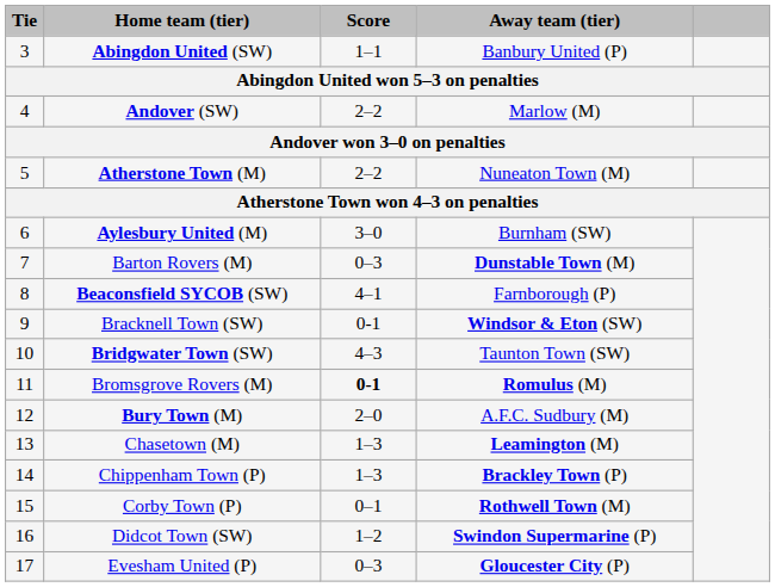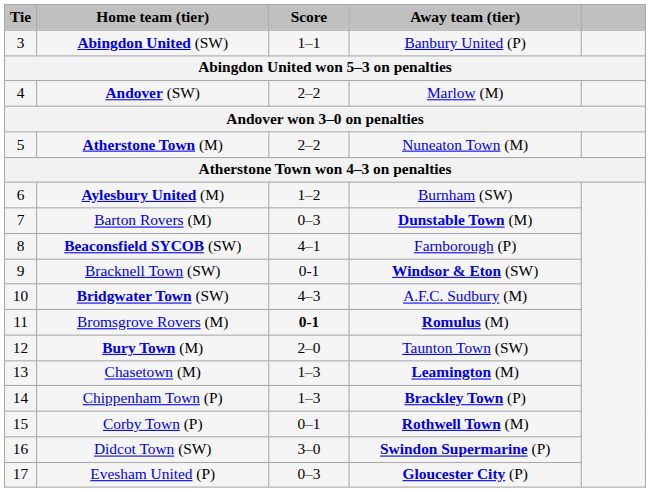 <table class="wikitable" style="width: 600px; background:WhiteSmoke; text-align:center; font-size:90%">
 <tr>
 <td scope="col" style="width:  5.00%; background:silver;"><strong>Tie</strong></td>
 <td scope="col" style="width: 36.25%; background:silver;"><strong>Home team (tier)</strong></td>
 <td scope="col" style="width: 12.50%; background:silver;"><strong>Score</strong></td>
 <td scope="col" style="width: 36.25%; background:silver;"><strong>Away team (tier)</strong></td>
 <td scope="col" style="width: 10.00%; background:silver;"><strong></strong></td>
 </tr>
 <tr>
 <td>3</td>
 <td><strong><a href='#'>Abingdon United</a></strong> (SW)</td>
 <td>1–1</td>
 <td><a href='#'>Banbury United</a> (P)</td>
 </tr>
 <tr>
 <th colspan="5">Abingdon United won 5–3 on penalties</th>
 </tr>
 <tr>
 <td>4</td>
 <td><strong><a href='#'>Andover</a></strong> (SW)</td>
 <td>2–2</td>
 <td><a href='#'>Marlow</a> (M)</td>
 </tr>
 <tr>
 <th colspan="5">Andover won 3–0 on penalties</th>
 </tr>
 <tr>
 <td>5</td>
 <td><strong><a href='#'>Atherstone Town</a></strong> (M)</td>
 <td>2–2</td>
 <td><a href='#'>Nuneaton Town</a> (M)</td>
 </tr>
 <tr>
 <th colspan="5">Atherstone Town won 4–3 on penalties</th>
 </tr>
 <tr>
 <td>6</td>
 <td><strong><a href='#'>Aylesbury United</a></strong> (M)</td>
-<td>3–0</td>
+<td>1–2</td>
 <td><a href='#'>Burnham</a> (SW)</td>
 </tr>
 <tr>
 <td>7</td>
 <td><a href='#'>Barton Rovers</a> (M)</td>
 <td>0–3</td>
 <td><strong><a href='#'>Dunstable Town</a></strong> (M)</td>
 </tr>
 <tr>
 <td>8</td>
 <td><strong><a href='#'>Beaconsfield SYCOB</a></strong> (SW)</td>
 <td>4–1</td>
 <td><a href='#'>Farnborough</a> (P)</td>
 </tr>
 <tr>
 <td>9</td>
 <td><a href='#'>Bracknell Town</a> (SW)</td>
 <td>0-1</td>
 <td><strong><a href='#'>Windsor & Eton</a></strong> (SW)</td>
 </tr>
 <tr>
 <td>10</td>
 <td><strong><a href='#'>Bridgwater Town</a></strong> (SW)</td>
 <td>4–3</td>
-<td><a href='#'>Taunton Town</a> (SW)</td>
+<td><a href='#'>A.F.C. Sudbury</a> (M)</td>
 </tr>
 <tr>
 <td>11</td>
 <td><a href='#'>Bromsgrove Rovers</a> (M)</td>
 <td><strong>0-1</strong></td>
 <td><strong><a href='#'>Romulus</a></strong> (M)</td>
 </tr>
 <tr>
 <td>12</td>
 <td><strong><a href='#'>Bury Town</a></strong> (M)</td>
 <td>2–0</td>
-<td><a href='#'>A.F.C. Sudbury</a> (M)</td>
+<td><a href='#'>Taunton Town</a> (SW)</td>
 </tr>
 <tr>
 <td>13</td>
 <td><a href='#'>Chasetown</a> (M)</td>
 <td>1–3</td>
 <td><strong><a href='#'>Leamington</a></strong> (M)</td>
 </tr>
 <tr>
 <td>14</td>
 <td><a href='#'>Chippenham Town</a> (P)</td>
 <td>1–3</td>
 <td><strong><a href='#'>Brackley Town</a></strong> (P)</td>
 </tr>
 <tr>
 <td>15</td>
 <td><a href='#'>Corby Town</a> (P)</td>
 <td>0–1</td>
 <td><strong><a href='#'>Rothwell Town</a></strong> (M)</td>
 </tr>
 <tr>
 <td>16</td>
 <td><a href='#'>Didcot Town</a> (SW)</td>
-<td>1–2</td>
+<td>3–0</td>
 <td><strong><a href='#'>Swindon Supermarine</a></strong> (P)</td>
 </tr>
 <tr>
 <td>17</td>
 <td><a href='#'>Evesham United</a> (P)</td>
 <td>0–3</td>
 <td><strong><a href='#'>Gloucester City</a></strong> (P)</td>
 </tr>
 </table>
